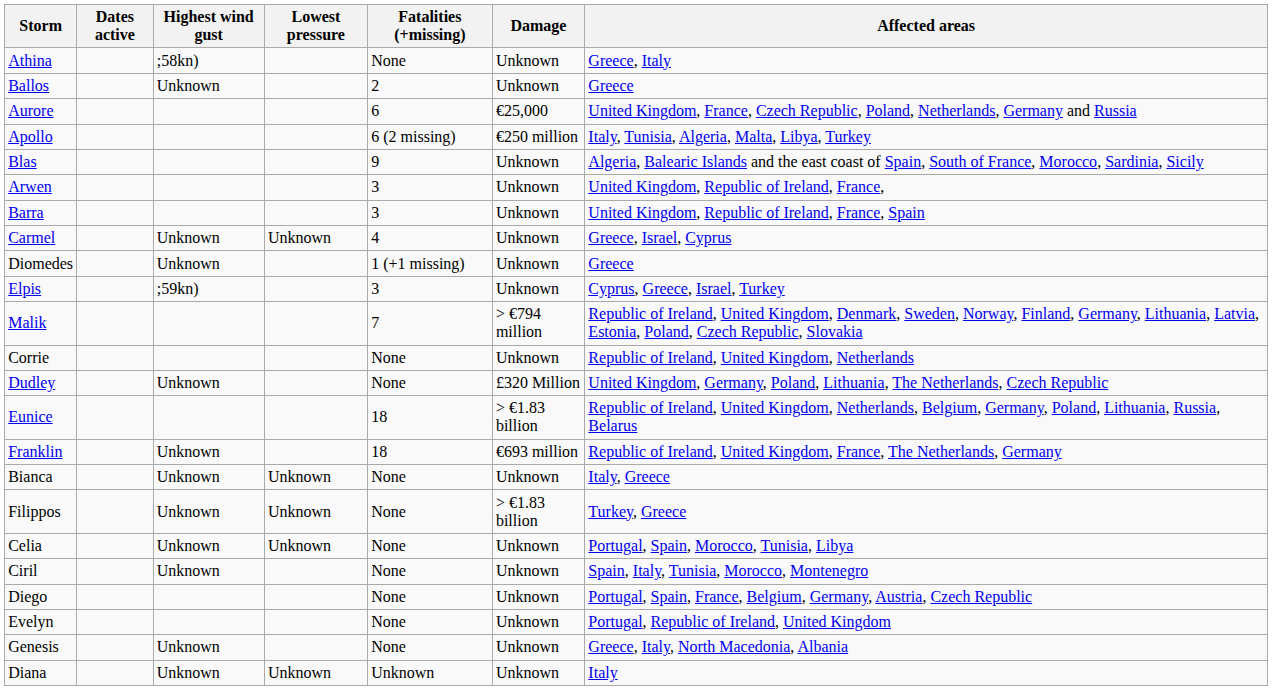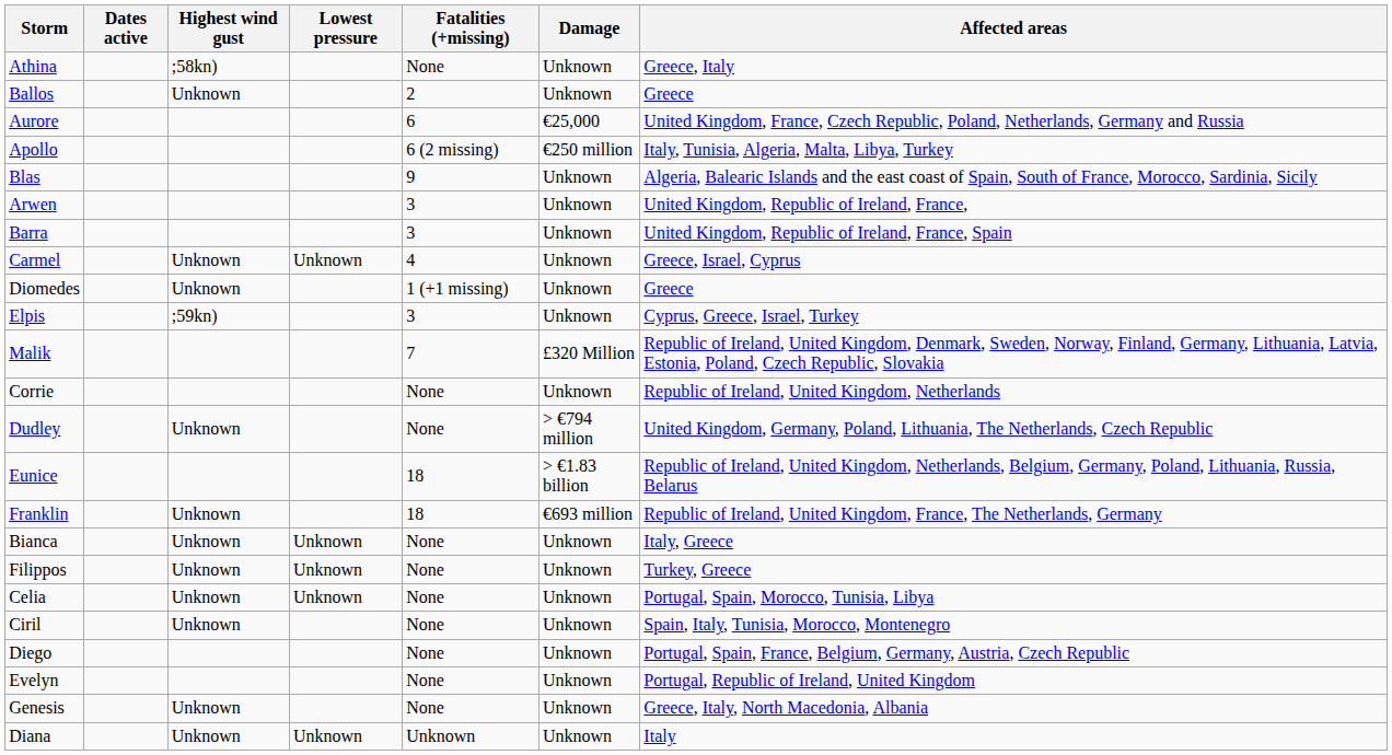 <table class="wikitable sortable" style="width:100%">
 <tr>
 <th>Storm</th>
 <th data-sort-type="number">Dates active</th>
 <th data-sort-type="number">Highest wind gust</th>
 <th data-sort-type="number">Lowest pressure</th>
 <th data-sort-type="number">Fatalities (+missing)</th>
 <th data-sort-type="number">Damage</th>
 <th>Affected areas</th>
 </tr>
 <tr>
 <td><a href='#'>Athina</a></td>
 <td></td>
 <td>;58kn)</td>
 <td></td>
 <td>None</td>
 <td>Unknown</td>
 <td><a href='#'>Greece</a>, <a href='#'>Italy</a></td>
 </tr>
 <tr>
 <td><a href='#'>Ballos</a></td>
 <td></td>
 <td>Unknown</td>
 <td></td>
 <td>2</td>
 <td>Unknown</td>
 <td><a href='#'>Greece</a></td>
 </tr>
 <tr>
 <td><a href='#'>Aurore</a></td>
 <td></td>
 <td></td>
 <td></td>
 <td>6</td>
 <td>€25,000</td>
 <td><a href='#'>United Kingdom</a>, <a href='#'>France</a>, <a href='#'>Czech Republic</a>, <a href='#'>Poland</a>, <a href='#'>Netherlands</a>, <a href='#'>Germany</a> and <a href='#'>Russia</a></td>
 </tr>
 <tr>
 <td><a href='#'>Apollo</a></td>
 <td></td>
 <td></td>
 <td></td>
 <td>6 (2 missing)</td>
 <td>€250 million</td>
 <td><a href='#'>Italy</a>, <a href='#'>Tunisia</a>, <a href='#'>Algeria</a>, <a href='#'>Malta</a>, <a href='#'>Libya</a>, <a href='#'>Turkey</a></td>
 </tr>
 <tr>
 <td><a href='#'>Blas</a></td>
 <td></td>
 <td></td>
 <td></td>
 <td>9</td>
 <td>Unknown</td>
 <td><a href='#'>Algeria</a>, <a href='#'>Balearic Islands</a> and the east coast of <a href='#'>Spain</a>, <a href='#'>South of France</a>, <a href='#'>Morocco</a>, <a href='#'>Sardinia</a>, <a href='#'>Sicily</a></td>
 </tr>
 <tr>
 <td><a href='#'>Arwen</a></td>
 <td></td>
 <td></td>
 <td></td>
 <td>3</td>
 <td>Unknown</td>
 <td><a href='#'>United Kingdom</a>, <a href='#'>Republic of Ireland</a>, <a href='#'>France</a>,</td>
 </tr>
 <tr>
 <td><a href='#'>Barra</a></td>
 <td></td>
 <td></td>
 <td></td>
 <td>3</td>
 <td>Unknown</td>
 <td><a href='#'>United Kingdom</a>, <a href='#'>Republic of Ireland</a>, <a href='#'>France</a>, <a href='#'>Spain</a></td>
 </tr>
 <tr>
 <td><a href='#'>Carmel</a></td>
 <td></td>
 <td>Unknown</td>
 <td>Unknown</td>
 <td>4</td>
 <td>Unknown</td>
 <td><a href='#'>Greece</a>, <a href='#'>Israel</a>, <a href='#'>Cyprus</a></td>
 </tr>
 <tr>
 <td>Diomedes</td>
 <td></td>
 <td>Unknown</td>
 <td></td>
 <td>1 (+1 missing)</td>
 <td>Unknown</td>
 <td><a href='#'>Greece</a></td>
 </tr>
 <tr>
 <td><a href='#'>Elpis</a></td>
 <td></td>
 <td>;59kn)</td>
 <td></td>
 <td>3</td>
 <td>Unknown</td>
 <td><a href='#'>Cyprus</a>, <a href='#'>Greece</a>, <a href='#'>Israel</a>, <a href='#'>Turkey</a></td>
 </tr>
 <tr>
 <td Storm Malik><a href='#'>Malik</a></td>
 <td></td>
 <td></td>
 <td></td>
 <td>7</td>
-<td>> €794 million</td>
+<td>£320 Million</td>
 <td><a href='#'>Republic of Ireland</a>, <a href='#'>United Kingdom</a>, <a href='#'>Denmark</a>, <a href='#'>Sweden</a>, <a href='#'>Norway</a>, <a href='#'>Finland</a>, <a href='#'>Germany</a>, <a href='#'>Lithuania</a>, <a href='#'>Latvia</a>, <a href='#'>Estonia</a>, <a href='#'>Poland</a>, <a href='#'>Czech Republic</a>, <a href='#'>Slovakia</a></td>
 </tr>
 <tr>
 <td Storm Corrie>Corrie</td>
 <td></td>
 <td></td>
 <td></td>
 <td>None</td>
 <td>Unknown</td>
 <td><a href='#'>Republic of Ireland</a>, <a href='#'>United Kingdom</a>, <a href='#'>Netherlands</a></td>
 </tr>
 <tr>
 <td><a href='#'>Dudley</a></td>
 <td></td>
 <td>Unknown</td>
 <td></td>
 <td>None</td>
-<td>£320 Million</td>
+<td>> €794 million</td>
 <td><a href='#'>United Kingdom</a>, <a href='#'>Germany</a>, <a href='#'>Poland</a>, <a href='#'>Lithuania</a>, <a href='#'>The Netherlands</a>, <a href='#'>Czech Republic</a></td>
 </tr>
 <tr>
 <td><a href='#'>Eunice</a></td>
 <td></td>
 <td></td>
 <td></td>
 <td>18</td>
 <td>> €1.83 billion</td>
 <td><a href='#'>Republic of Ireland</a>, <a href='#'>United Kingdom</a>, <a href='#'>Netherlands</a>, <a href='#'>Belgium</a>, <a href='#'>Germany</a>, <a href='#'>Poland</a>, <a href='#'>Lithuania</a>, <a href='#'>Russia</a>, <a href='#'>Belarus</a></td>
 </tr>
 <tr>
 <td Storm Franklin><a href='#'>Franklin</a></td>
 <td></td>
 <td>Unknown</td>
 <td></td>
 <td>18</td>
 <td>€693 million</td>
 <td><a href='#'>Republic of Ireland</a>, <a href='#'>United Kingdom</a>, <a href='#'>France</a>, <a href='#'>The Netherlands</a>, <a href='#'>Germany</a></td>
 </tr>
 <tr>
 <td Storm Bianca>Bianca</td>
 <td></td>
 <td>Unknown</td>
 <td>Unknown</td>
 <td>None</td>
 <td>Unknown</td>
 <td><a href='#'>Italy</a>, <a href='#'>Greece</a></td>
 </tr>
 <tr>
 <td Storm Filippos>Filippos</td>
 <td></td>
 <td>Unknown</td>
 <td>Unknown</td>
 <td>None</td>
-<td>> €1.83 billion</td>
+<td>Unknown</td>
 <td><a href='#'>Turkey</a>, <a href='#'>Greece</a></td>
 </tr>
 <tr>
 <td Storm Celia>Celia</td>
 <td></td>
 <td>Unknown</td>
 <td>Unknown</td>
 <td>None</td>
 <td>Unknown</td>
 <td><a href='#'>Portugal</a>, <a href='#'>Spain</a>, <a href='#'>Morocco</a>, <a href='#'>Tunisia</a>, <a href='#'>Libya</a></td>
 </tr>
 <tr>
 <td Storm Ciril>Ciril</td>
 <td></td>
 <td>Unknown</td>
 <td></td>
 <td>None</td>
 <td>Unknown</td>
 <td><a href='#'>Spain</a>, <a href='#'>Italy</a>, <a href='#'>Tunisia</a>, <a href='#'>Morocco</a>, <a href='#'>Montenegro</a></td>
 </tr>
 <tr>
 <td Storm Diego>Diego</td>
 <td></td>
 <td></td>
 <td></td>
 <td>None</td>
 <td>Unknown</td>
 <td><a href='#'>Portugal</a>, <a href='#'>Spain</a>, <a href='#'>France</a>, <a href='#'>Belgium</a>, <a href='#'>Germany</a>, <a href='#'>Austria</a>, <a href='#'>Czech Republic</a></td>
 </tr>
 <tr>
 <td Storm Evelyn>Evelyn</td>
 <td></td>
 <td></td>
 <td></td>
 <td>None</td>
 <td>Unknown</td>
 <td><a href='#'>Portugal</a>, <a href='#'>Republic of Ireland</a>, <a href='#'>United Kingdom</a></td>
 </tr>
 <tr>
 <td Storm Genesis>Genesis</td>
 <td></td>
 <td>Unknown</td>
 <td></td>
 <td>None</td>
 <td>Unknown</td>
 <td><a href='#'>Greece</a>, <a href='#'>Italy</a>, <a href='#'>North Macedonia</a>, <a href='#'>Albania</a></td>
 </tr>
 <tr>
 <td Storm Diana>Diana</td>
 <td></td>
 <td>Unknown</td>
 <td>Unknown</td>
 <td>Unknown</td>
 <td>Unknown</td>
 <td><a href='#'>Italy</a></td>
 </tr>
 </table>
